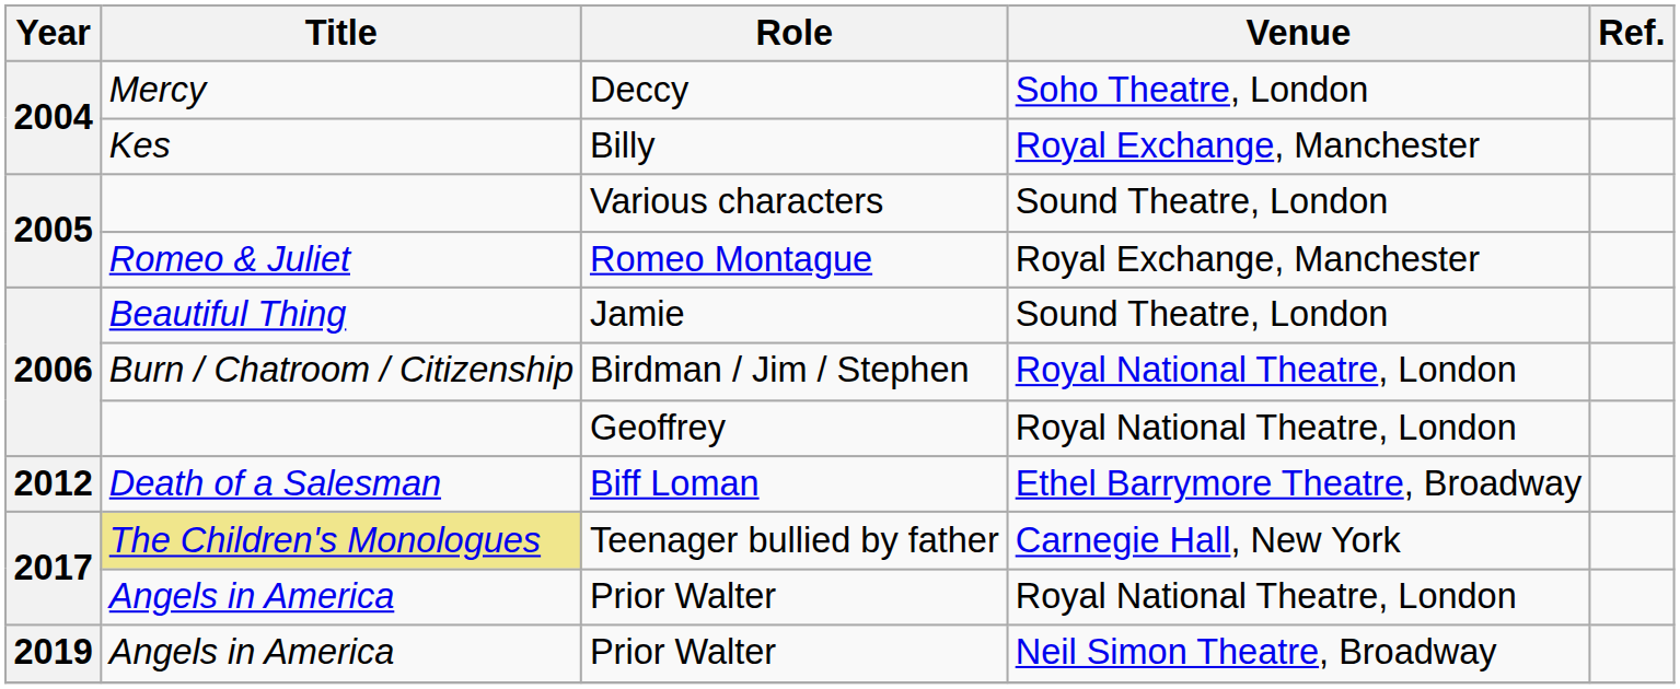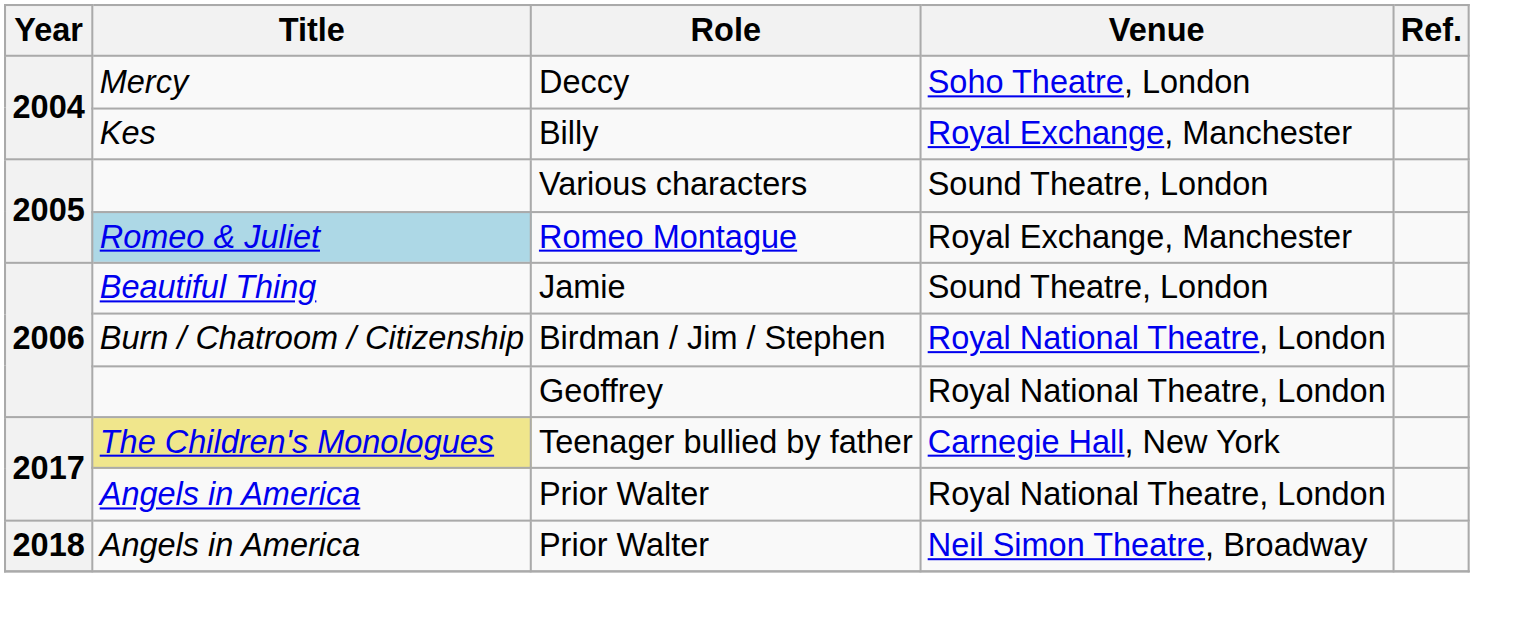 <table class="wikitable plainrowheaders sortable">
 <tr>
 <th scope="col">Year</th>
 <th scope="col">Title</th>
 <th scope="col">Role</th>
 <th scope="col">Venue</th>
 <th scope="col" class="unsortable">Ref.</th>
 </tr>
 <tr>
 <th rowspan="2" scope="row">2004</th>
 <td><em>Mercy</em></td>
 <td>Deccy</td>
 <td><a href='#'>Soho Theatre</a>, London</td>
 <td style="text-align: center;"></td>
 </tr>
 <tr>
 <td><em>Kes</em></td>
 <td>Billy</td>
 <td><a href='#'>Royal Exchange</a>, Manchester</td>
 <td style="text-align: center;"></td>
 </tr>
 <tr>
 <th rowspan="2" scope="row">2005</th>
 <td><em></em></td>
 <td>Various characters</td>
 <td>Sound Theatre, London</td>
 <td style="text-align: center;"></td>
 </tr>
 <tr>
-<td><em><a href='#'>Romeo & Juliet</a></em></td>
+<td style="background: lightblue;"><em><a href='#'>Romeo & Juliet</a></em></td>
 <td><a href='#'>Romeo Montague</a></td>
 <td>Royal Exchange, Manchester</td>
 <td style="text-align: center;"></td>
 </tr>
 <tr>
 <th rowspan="3" scope="row">2006</th>
 <td><em><a href='#'>Beautiful Thing</a></em></td>
 <td>Jamie</td>
 <td>Sound Theatre, London</td>
 <td style="text-align: center;"></td>
 </tr>
 <tr>
 <td><em>Burn / Chatroom / Citizenship</em></td>
 <td>Birdman / Jim / Stephen</td>
 <td><a href='#'>Royal National Theatre</a>, London</td>
 <td style="text-align: center;"></td>
 </tr>
 <tr>
 <td><em></em></td>
 <td>Geoffrey</td>
 <td>Royal National Theatre, London</td>
 <td style="text-align: center;"></td>
 </tr>
 <tr>
-<th scope="row">2012</th>
-<td><em><a href='#'>Death of a Salesman</a></em></td>
-<td><a href='#'>Biff Loman</a></td>
-<td><a href='#'>Ethel Barrymore Theatre</a>, Broadway</td>
-<td style="text-align: center;"></td>
-</tr>
-<tr>
 <th scope="row" rowspan="2">2017</th>
 <td style="background: khaki;"><em><a href='#'>The Children's Monologues</a></em></td>
 <td>Teenager bullied by father</td>
 <td><a href='#'>Carnegie Hall</a>, New York</td>
 <td style="text-align: center;"></td>
 </tr>
 <tr>
 <td><em><a href='#'>Angels in America</a></em></td>
 <td>Prior Walter</td>
 <td>Royal National Theatre, London</td>
 <td style="text-align: center;"><br></td>
 </tr>
 <tr>
-<th scope="row">2019</th>
+<th scope="row">2018</th>
 <td><em>Angels in America</em></td>
 <td>Prior Walter</td>
 <td><a href='#'>Neil Simon Theatre</a>, Broadway</td>
 <td style="text-align: center;"></td>
 </tr>
 <tr>
 </tr>
 </table>
